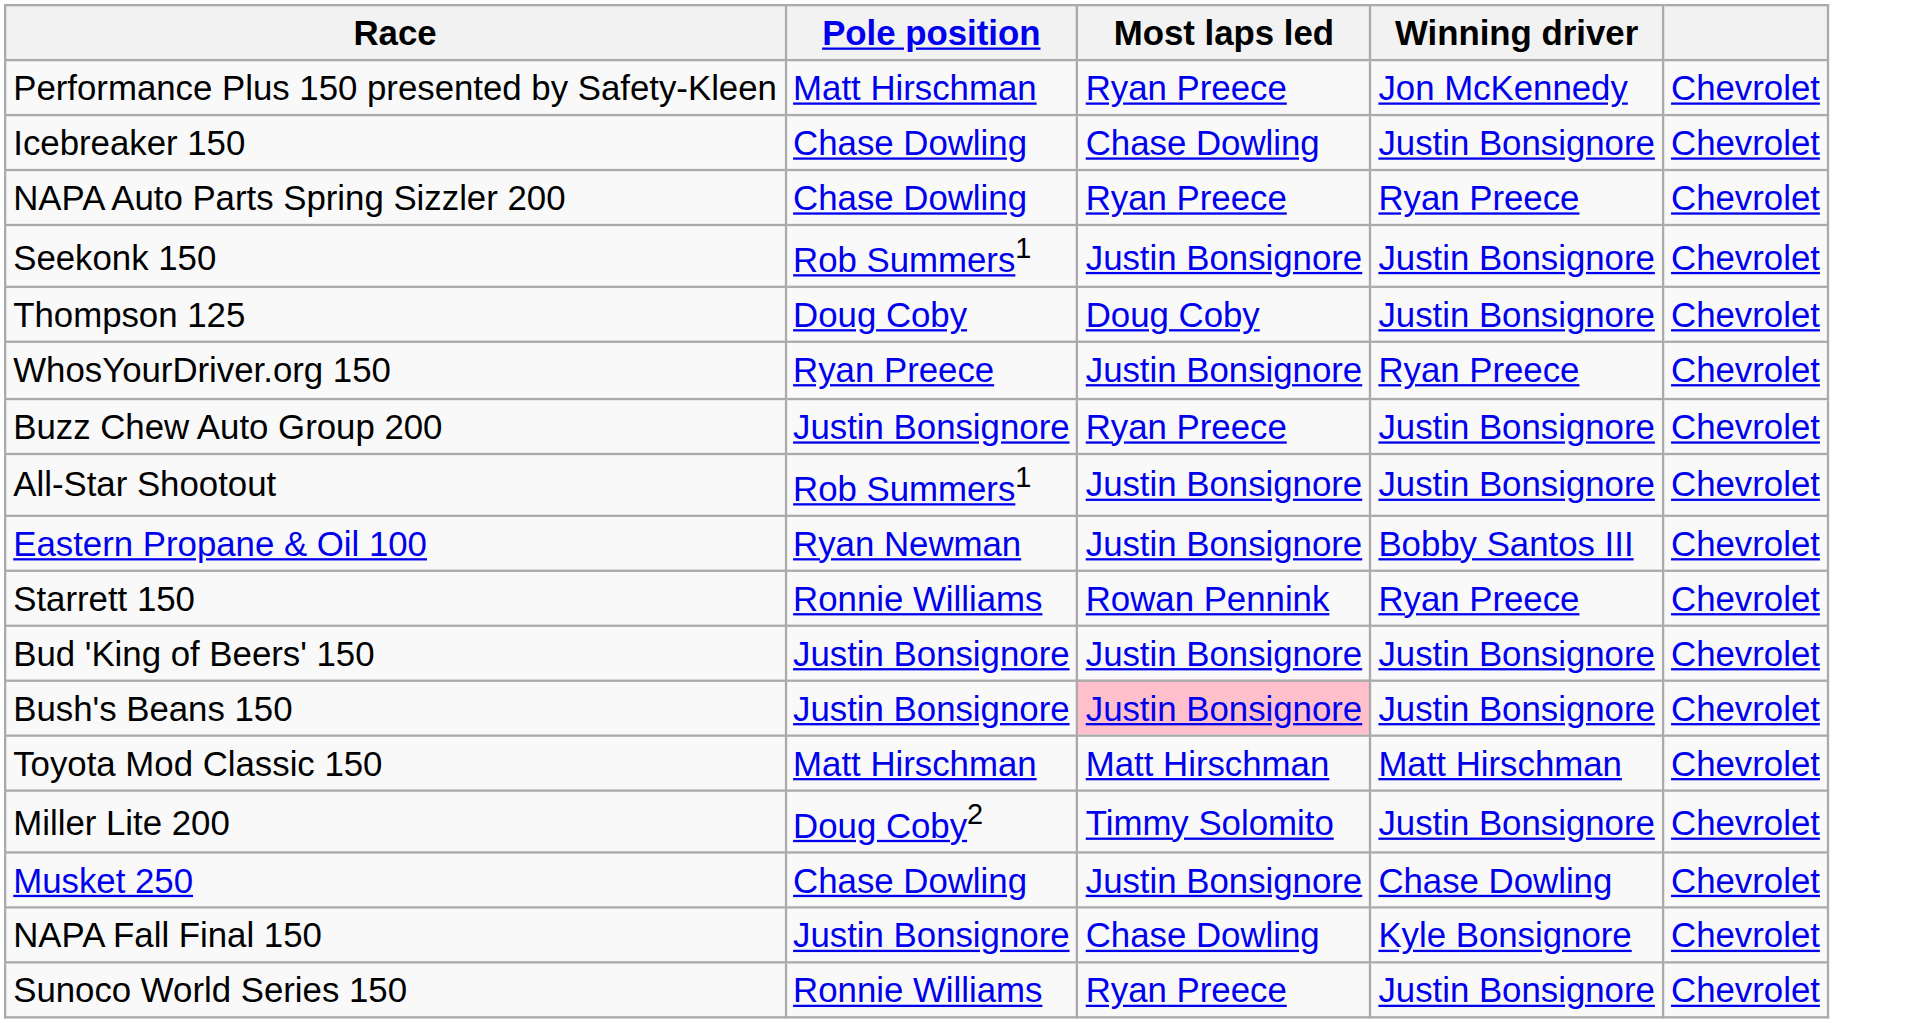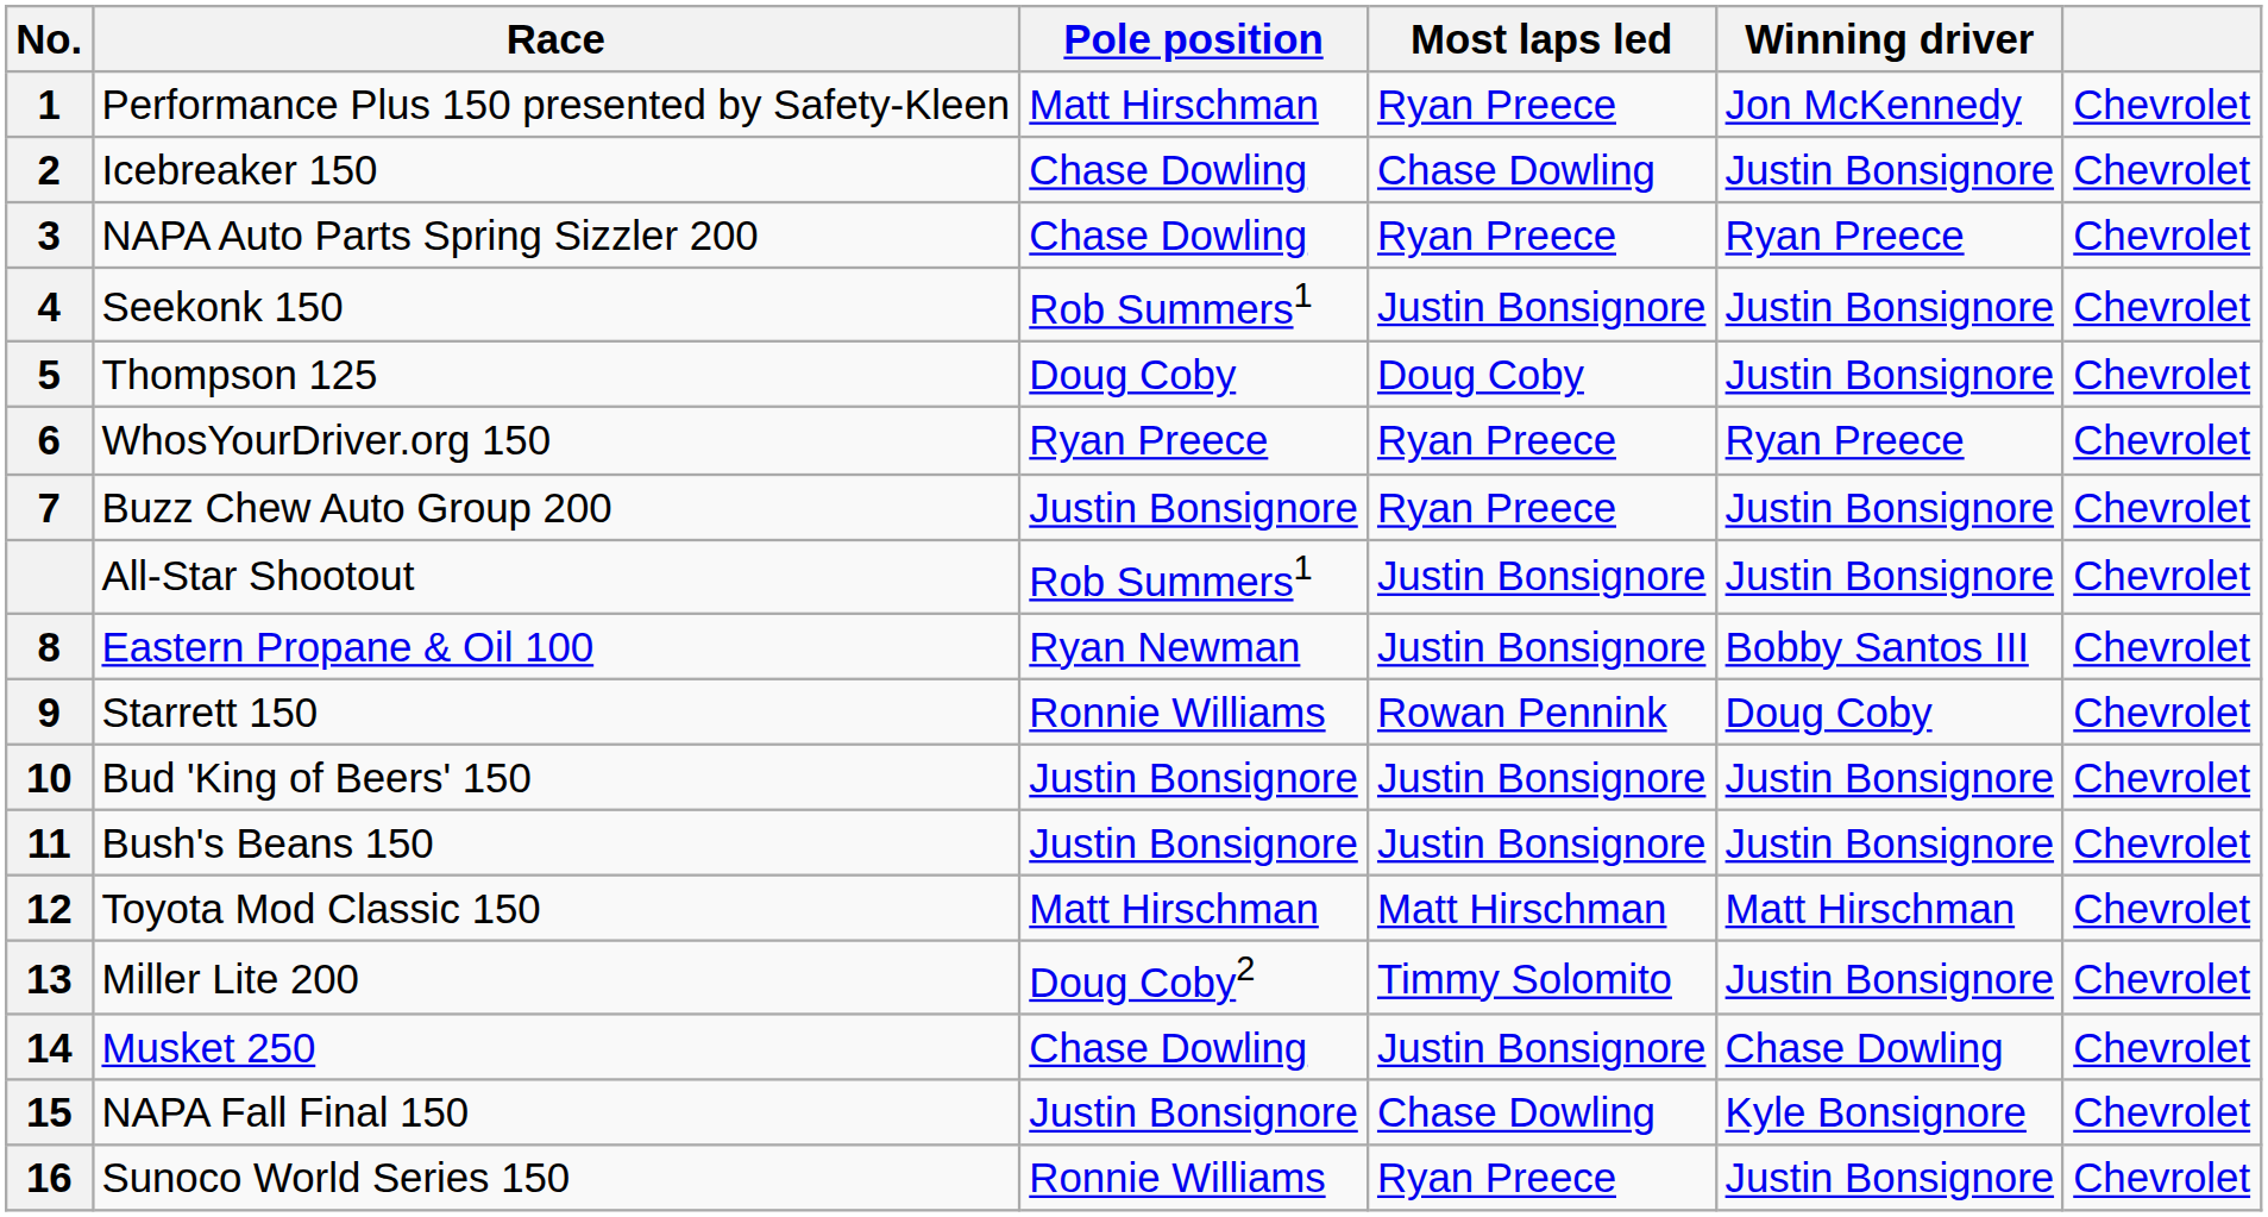 <table class="wikitable sortable" style="font-size:95%">
 <tr>
+<th>No.</th>
 <th>Race</th>
 <th><a href='#'>Pole position</a></th>
 <th>Most laps led</th>
 <th>Winning driver</th>
 <th></th>
 </tr>
 <tr>
+<th>1</th>
 <td>Performance Plus 150 presented by Safety-Kleen</td>
 <td><a href='#'>Matt Hirschman</a></td>
 <td><a href='#'>Ryan Preece</a></td>
 <td><a href='#'>Jon McKennedy</a></td>
 <td><a href='#'>Chevrolet</a></td>
 </tr>
 <tr>
+<th>2</th>
 <td>Icebreaker 150</td>
 <td><a href='#'>Chase Dowling</a></td>
 <td><a href='#'>Chase Dowling</a></td>
 <td><a href='#'>Justin Bonsignore</a></td>
 <td><a href='#'>Chevrolet</a></td>
 </tr>
 <tr>
+<th>3</th>
 <td>NAPA Auto Parts Spring Sizzler 200</td>
 <td><a href='#'>Chase Dowling</a></td>
 <td><a href='#'>Ryan Preece</a></td>
 <td><a href='#'>Ryan Preece</a></td>
 <td><a href='#'>Chevrolet</a></td>
 </tr>
 <tr>
+<th>4</th>
 <td>Seekonk 150</td>
 <td><a href='#'>Rob Summers</a><sup>1</sup></td>
 <td><a href='#'>Justin Bonsignore</a></td>
 <td><a href='#'>Justin Bonsignore</a></td>
 <td><a href='#'>Chevrolet</a></td>
 </tr>
 <tr>
+<th>5</th>
 <td>Thompson 125</td>
 <td><a href='#'>Doug Coby</a></td>
 <td><a href='#'>Doug Coby</a></td>
 <td><a href='#'>Justin Bonsignore</a></td>
 <td><a href='#'>Chevrolet</a></td>
 </tr>
 <tr>
+<th>6</th>
 <td>WhosYourDriver.org 150</td>
 <td><a href='#'>Ryan Preece</a></td>
-<td><a href='#'>Justin Bonsignore</a></td>
+<td><a href='#'>Ryan Preece</a></td>
 <td><a href='#'>Ryan Preece</a></td>
 <td><a href='#'>Chevrolet</a></td>
 </tr>
 <tr>
+<th>7</th>
 <td>Buzz Chew Auto Group 200</td>
 <td><a href='#'>Justin Bonsignore</a></td>
 <td><a href='#'>Ryan Preece</a></td>
 <td><a href='#'>Justin Bonsignore</a></td>
 <td><a href='#'>Chevrolet</a></td>
 </tr>
 <tr>
+<th></th>
 <td>All-Star Shootout</td>
 <td><a href='#'>Rob Summers</a><sup>1</sup></td>
 <td><a href='#'>Justin Bonsignore</a></td>
 <td><a href='#'>Justin Bonsignore</a></td>
 <td><a href='#'>Chevrolet</a></td>
 </tr>
 <tr>
+<th>8</th>
 <td><a href='#'>Eastern Propane & Oil 100</a></td>
 <td><a href='#'>Ryan Newman</a></td>
 <td><a href='#'>Justin Bonsignore</a></td>
 <td><a href='#'>Bobby Santos III</a></td>
 <td><a href='#'>Chevrolet</a></td>
 </tr>
 <tr>
+<th>9</th>
 <td>Starrett 150</td>
 <td><a href='#'>Ronnie Williams</a></td>
 <td><a href='#'>Rowan Pennink</a></td>
-<td><a href='#'>Ryan Preece</a></td>
+<td><a href='#'>Doug Coby</a></td>
 <td><a href='#'>Chevrolet</a></td>
 </tr>
 <tr>
+<th>10</th>
 <td>Bud 'King of Beers' 150</td>
 <td><a href='#'>Justin Bonsignore</a></td>
 <td><a href='#'>Justin Bonsignore</a></td>
 <td><a href='#'>Justin Bonsignore</a></td>
 <td><a href='#'>Chevrolet</a></td>
 </tr>
 <tr>
+<th>11</th>
 <td>Bush's Beans 150</td>
 <td><a href='#'>Justin Bonsignore</a></td>
-<td style="background: pink;"><a href='#'>Justin Bonsignore</a></td>
+<td><a href='#'>Justin Bonsignore</a></td>
 <td><a href='#'>Justin Bonsignore</a></td>
 <td><a href='#'>Chevrolet</a></td>
 </tr>
 <tr>
+<th>12</th>
 <td>Toyota Mod Classic 150</td>
 <td><a href='#'>Matt Hirschman</a></td>
 <td><a href='#'>Matt Hirschman</a></td>
 <td><a href='#'>Matt Hirschman</a></td>
 <td><a href='#'>Chevrolet</a></td>
 </tr>
 <tr>
+<th>13</th>
 <td>Miller Lite 200</td>
 <td><a href='#'>Doug Coby</a><sup>2</sup></td>
 <td><a href='#'>Timmy Solomito</a></td>
 <td><a href='#'>Justin Bonsignore</a></td>
 <td><a href='#'>Chevrolet</a></td>
 </tr>
 <tr>
+<th>14</th>
 <td><a href='#'>Musket 250</a></td>
 <td><a href='#'>Chase Dowling</a></td>
 <td><a href='#'>Justin Bonsignore</a></td>
 <td><a href='#'>Chase Dowling</a></td>
 <td><a href='#'>Chevrolet</a></td>
 </tr>
 <tr>
+<th>15</th>
 <td>NAPA Fall Final 150</td>
 <td><a href='#'>Justin Bonsignore</a></td>
 <td><a href='#'>Chase Dowling</a></td>
 <td><a href='#'>Kyle Bonsignore</a></td>
 <td><a href='#'>Chevrolet</a></td>
 </tr>
 <tr>
+<th>16</th>
 <td>Sunoco World Series 150</td>
 <td><a href='#'>Ronnie Williams</a></td>
 <td><a href='#'>Ryan Preece</a></td>
 <td><a href='#'>Justin Bonsignore</a></td>
 <td><a href='#'>Chevrolet</a></td>
 </tr>
 </table>
